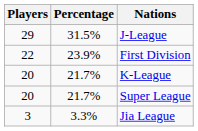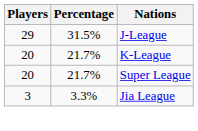 <table class="wikitable">
 <tr>
 <th>Players</th>
 <th>Percentage</th>
 <th>Nations</th>
 </tr>
 <tr>
 <td align="center">29</td>
 <td align="center">31.5%</td>
 <td> <a href='#'>J-League</a></td>
-</tr>
-<tr>
-<td align="center">22</td>
-<td align="center">23.9%</td>
-<td> <a href='#'>First Division</a></td>
 </tr>
 <tr>
 <td align="center">20</td>
 <td align="center">21.7%</td>
 <td> <a href='#'>K-League</a></td>
 </tr>
 <tr>
 <td align="center">20</td>
 <td align="center">21.7%</td>
 <td> <a href='#'>Super League</a></td>
 </tr>
 <tr>
 <td align="center">3</td>
 <td align="center">3.3%</td>
 <td> <a href='#'>Jia League</a></td>
 </tr>
 </table>
